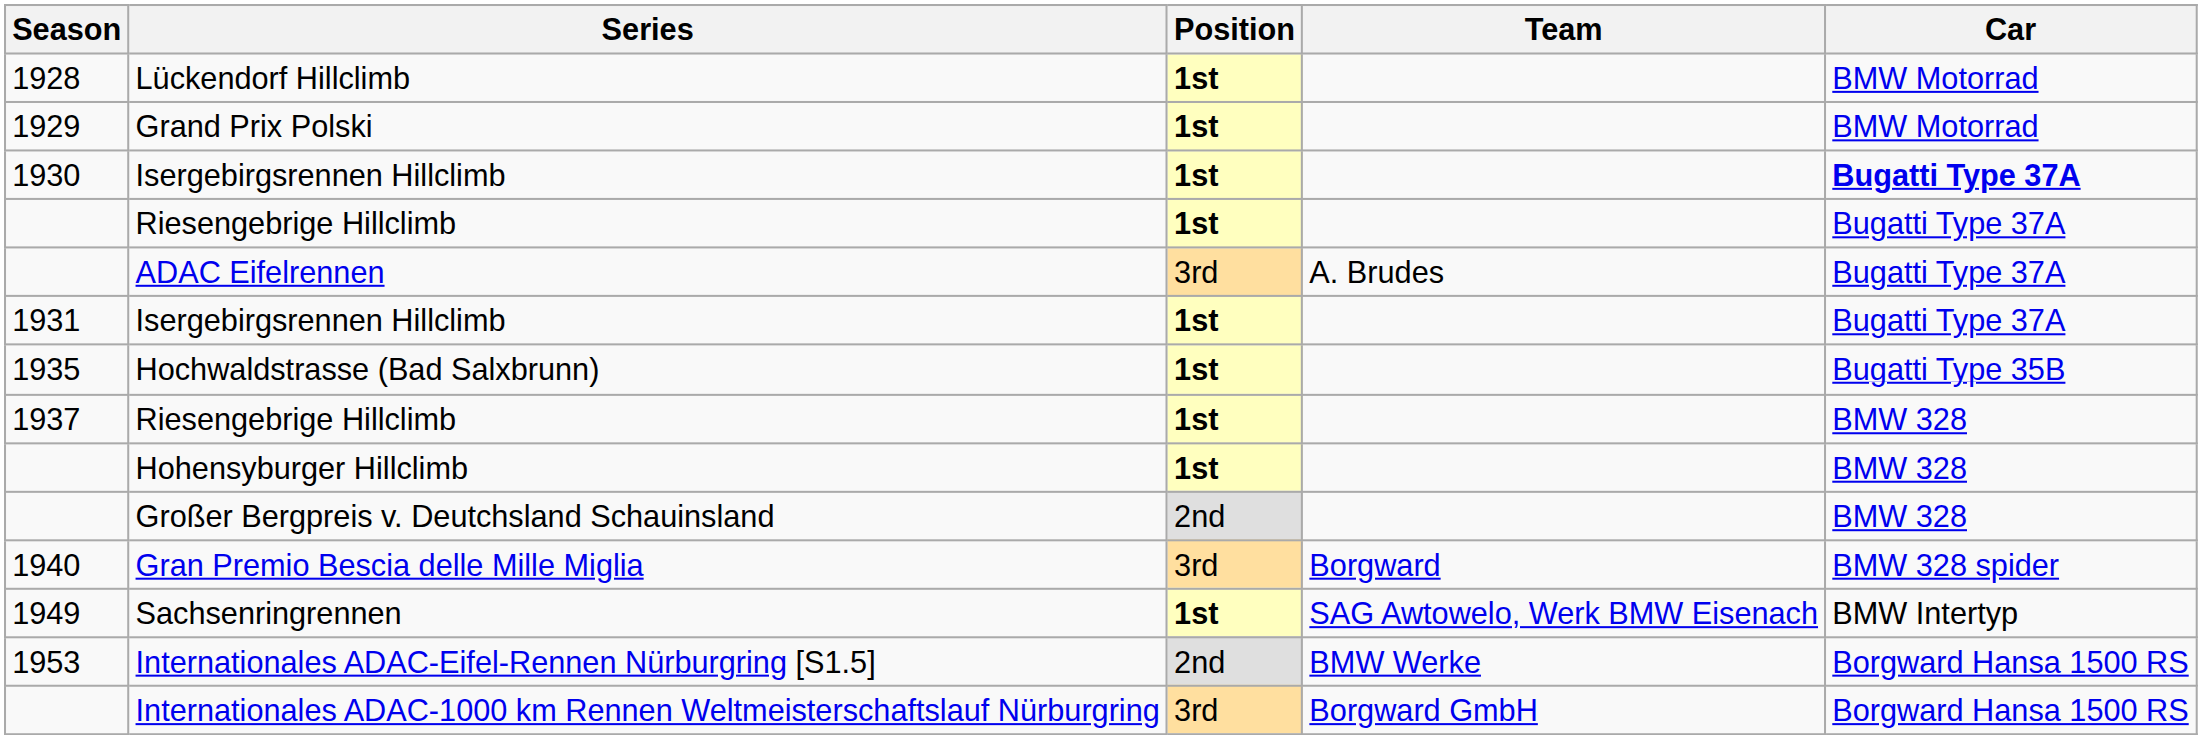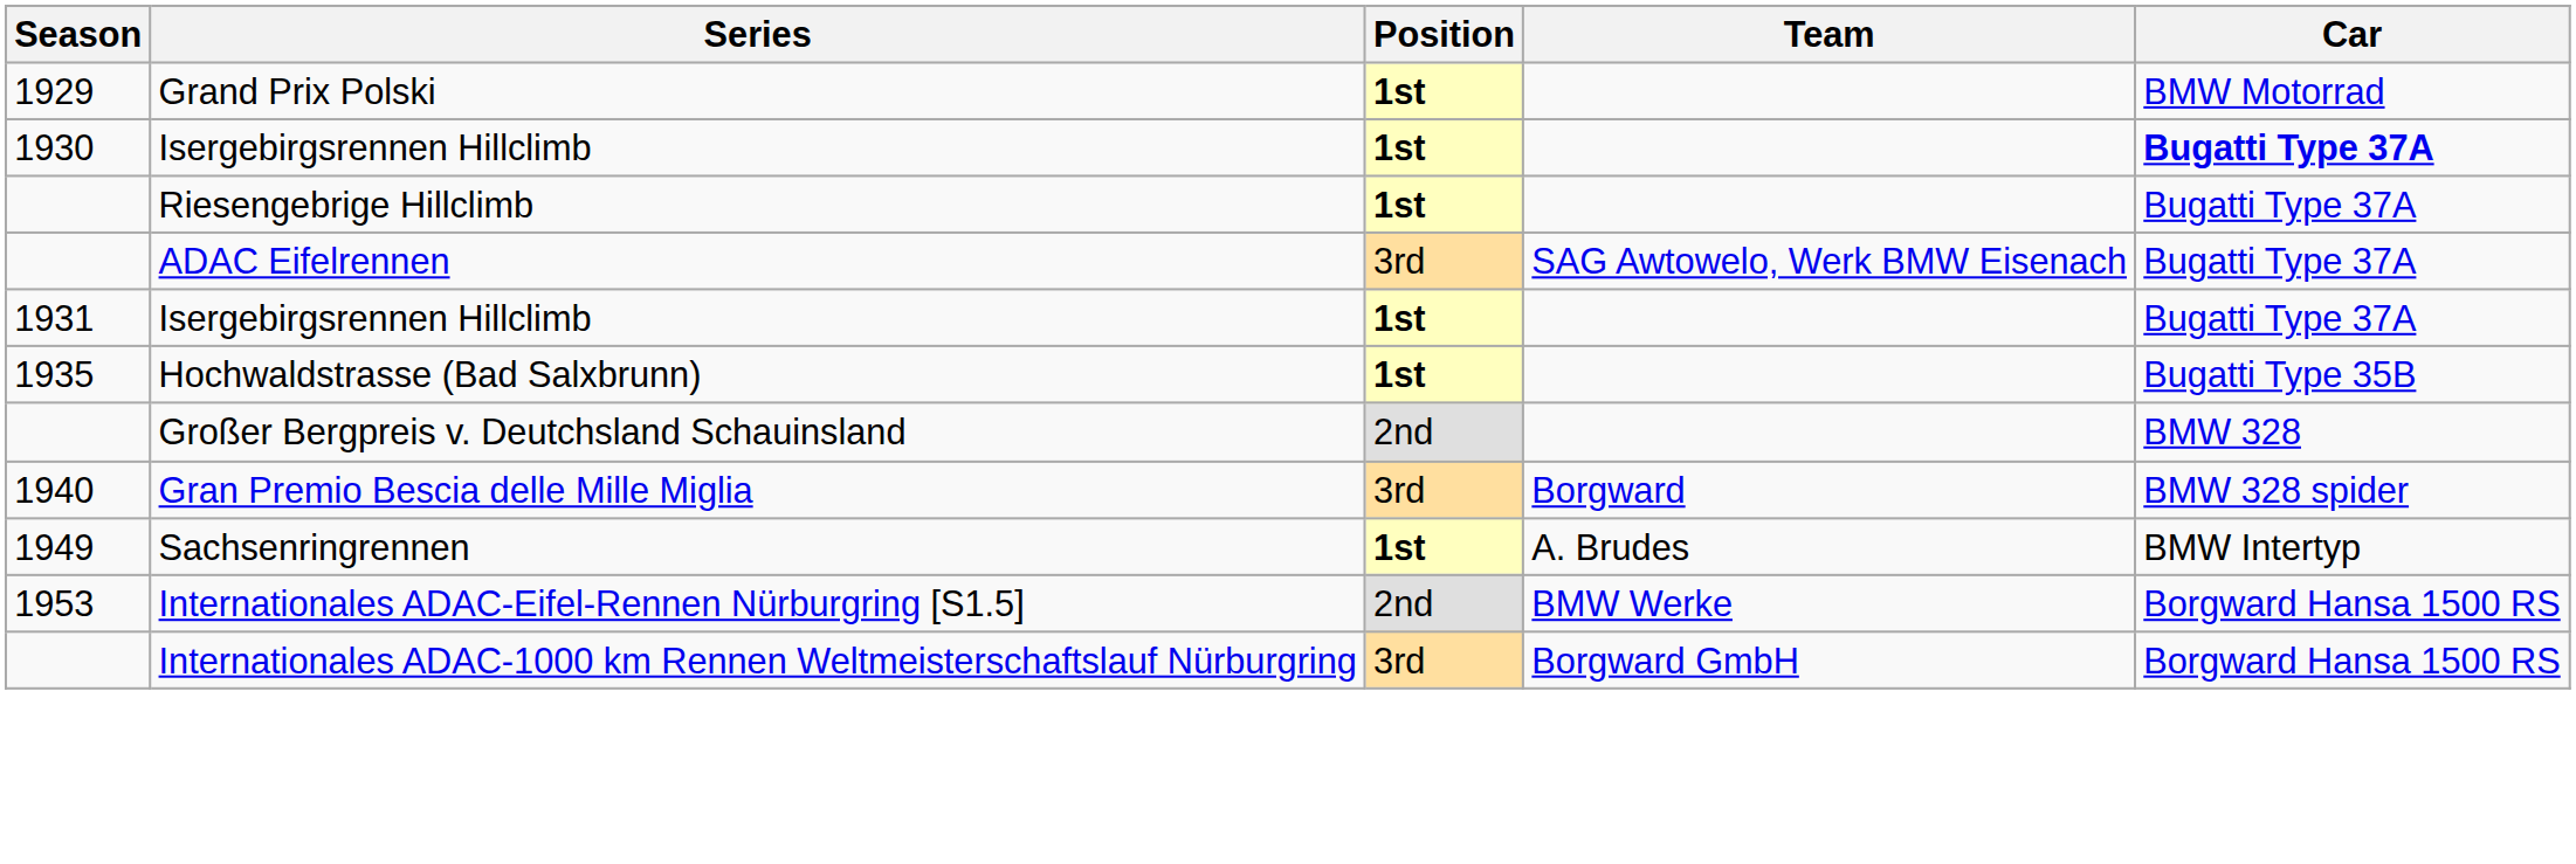 <table class="wikitable" style="font-size: 95%;"|->
 <tr>
 <th>Season</th>
 <th>Series</th>
 <th>Position</th>
 <th>Team</th>
 <th>Car</th>
-</tr>
-<tr>
-<td>1928</td>
-<td>Lückendorf Hillclimb  </td>
-<td style="background:#ffffbf;"><strong>1st</strong></td>
-<td></td>
-<td><a href='#'>BMW Motorrad</a></td>
 </tr>
 <tr>
 <td>1929</td>
 <td>Grand Prix Polski  </td>
 <td style="background:#ffffbf;"><strong>1st</strong></td>
 <td></td>
 <td><a href='#'>BMW Motorrad</a></td>
 </tr>
 <tr>
 <td>1930</td>
 <td>Isergebirgsrennen Hillclimb  </td>
 <td style="background:#ffffbf;"><strong>1st</strong></td>
 <td></td>
 <td><strong><a href='#'>Bugatti Type 37A</a></strong></td>
 </tr>
 <tr>
 <td></td>
 <td>Riesengebrige Hillclimb  </td>
 <td style="background:#ffffbf;"><strong>1st</strong></td>
 <td></td>
 <td><a href='#'>Bugatti Type 37A</a></td>
 </tr>
 <tr>
 <td></td>
 <td><a href='#'>ADAC Eifelrennen</a></td>
 <td style="background:#ffdf9f;">3rd</td>
-<td>A. Brudes</td>
+<td><a href='#'>SAG Awtowelo, Werk BMW Eisenach</a></td>
 <td><a href='#'>Bugatti Type 37A</a></td>
 </tr>
 <tr>
 <td>1931</td>
 <td>Isergebirgsrennen Hillclimb  </td>
 <td style="background:#ffffbf;"><strong>1st</strong></td>
 <td></td>
 <td><a href='#'>Bugatti Type 37A</a></td>
 </tr>
 <tr>
 <td>1935</td>
 <td>Hochwaldstrasse (Bad Salxbrunn)  </td>
 <td style="background:#ffffbf;"><strong>1st</strong></td>
 <td></td>
 <td><a href='#'>Bugatti Type 35B</a></td>
-</tr>
-<tr>
-<td>1937</td>
-<td>Riesengebrige Hillclimb  </td>
-<td style="background:#ffffbf;"><strong>1st</strong></td>
-<td></td>
-<td><a href='#'>BMW 328</a></td>
-</tr>
-<tr>
-<td></td>
-<td>Hohensyburger Hillclimb  </td>
-<td style="background:#ffffbf;"><strong>1st</strong></td>
-<td></td>
-<td><a href='#'>BMW 328</a></td>
 </tr>
 <tr>
 <td></td>
 <td>Großer Bergpreis v. Deutchsland Schauinsland  </td>
 <td style="background:#dfdfdf;">2nd</td>
 <td></td>
 <td><a href='#'>BMW 328</a></td>
 </tr>
 <tr>
 <td>1940</td>
 <td><a href='#'>Gran Premio Bescia delle Mille Miglia</a>  </td>
 <td style="background:#ffdf9f;">3rd</td>
 <td><a href='#'>Borgward</a></td>
 <td><a href='#'>BMW 328 spider</a></td>
 </tr>
 <tr>
 <td>1949</td>
 <td>Sachsenringrennen  </td>
 <td style="background:#ffffbf;"><strong>1st</strong></td>
-<td><a href='#'>SAG Awtowelo, Werk BMW Eisenach</a></td>
+<td>A. Brudes</td>
 <td>BMW Intertyp</td>
 </tr>
 <tr>
 <td>1953</td>
 <td><a href='#'>Internationales ADAC-Eifel-Rennen Nürburgring</a>  [S1.5]  </td>
 <td style="background:#dfdfdf;">2nd</td>
 <td><a href='#'>BMW Werke</a></td>
 <td><a href='#'>Borgward Hansa 1500 RS</a></td>
 </tr>
 <tr>
 <td></td>
 <td><a href='#'>Internationales ADAC-1000 km Rennen Weltmeisterschaftslauf Nürburgring</a>  </td>
 <td style="background:#ffdf9f;">3rd</td>
 <td><a href='#'>Borgward GmbH</a></td>
 <td><a href='#'>Borgward Hansa 1500 RS</a></td>
 </tr>
 </table>
